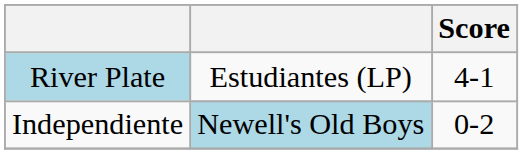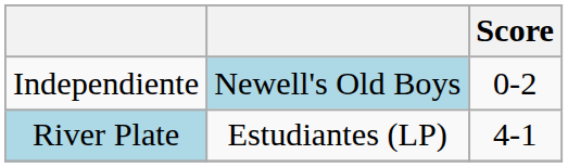 <table class="wikitable" style="text-align: center;">
 <tr>
 <th></th>
 <th></th>
 <th>Score</th>
 </tr>
 <tr>
+<td>Independiente</td>
+<td bgcolor="lightblue">Newell's Old Boys</td>
+<td>0-2</td>
+</tr>
+<tr>
 <td bgcolor="lightblue">River Plate</td>
 <td>Estudiantes (LP)</td>
 <td>4-1</td>
 </tr>
 <tr>
-<td>Independiente</td>
-<td bgcolor="lightblue">Newell's Old Boys</td>
-<td>0-2</td>
-</tr>
-<tr>
 </tr>
 </table>
